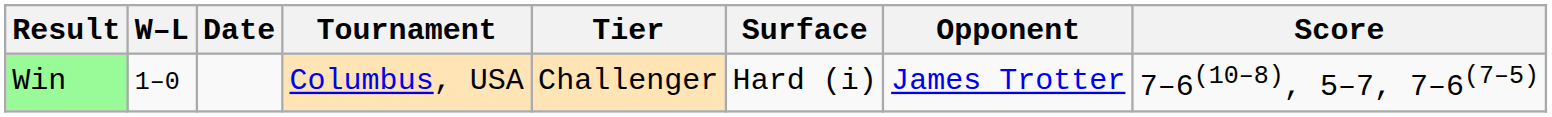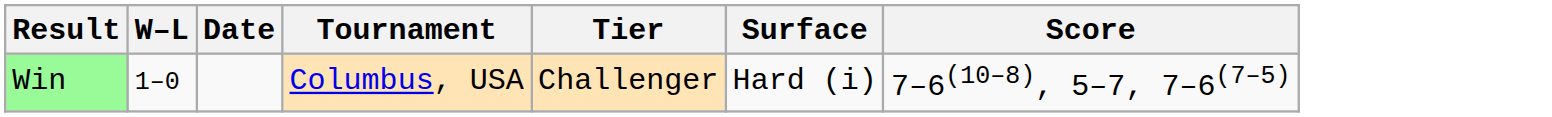 <table class="wikitable">
 <tr>
 <th>Result</th>
 <th class="unsortable">W–L</th>
 <th>Date</th>
 <th>Tournament</th>
 <th>Tier</th>
 <th>Surface</th>
-<th>Opponent</th>
 <th class="unsortable">Score</th>
 </tr>
 <tr>
 <td bgcolor=98FB98>Win</td>
 <td><small>1–0</small></td>
 <td><a href='#'></a></td>
 <td style="background:moccasin;"><a href='#'>Columbus</a>, USA</td>
 <td style="background:moccasin;">Challenger</td>
 <td>Hard (i)</td>
-<td> <a href='#'>James Trotter</a></td>
 <td>7–6<sup>(10–8)</sup>, 5–7, 7–6<sup>(7–5)</sup></td>
 </tr>
 </table>
